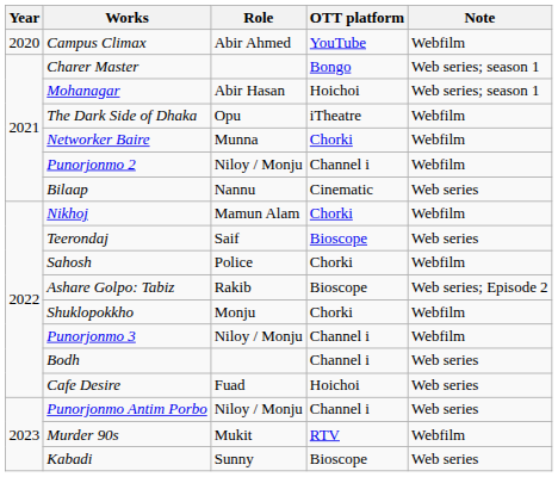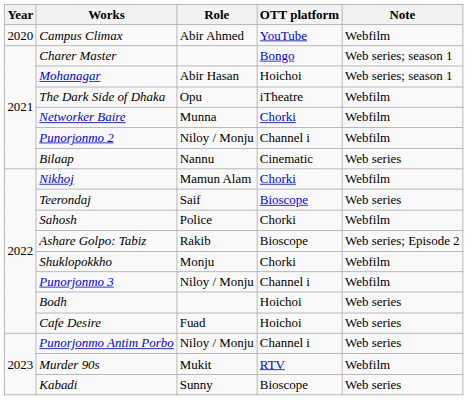 <table class="wikitable">
 <tr>
 <th>Year</th>
 <th>Works</th>
 <th>Role</th>
 <th>OTT platform</th>
 <th>Note</th>
 </tr>
 <tr>
 <td>2020</td>
 <td><em>Campus Climax</em></td>
 <td>Abir Ahmed</td>
 <td><a href='#'>YouTube</a></td>
 <td>Webfilm</td>
 </tr>
 <tr>
 <td rowspan="6">2021</td>
 <td><em>Charer Master</em></td>
 <td></td>
 <td><a href='#'>Bongo</a></td>
 <td>Web series; season 1</td>
 </tr>
 <tr>
 <td><em><a href='#'>Mohanagar</a></em></td>
 <td>Abir Hasan</td>
 <td>Hoichoi</td>
 <td>Web series; season 1</td>
 </tr>
 <tr>
 <td><em>The Dark Side of Dhaka</em></td>
 <td>Opu</td>
 <td>iTheatre</td>
 <td>Webfilm</td>
 </tr>
 <tr>
 <td><em><a href='#'>Networker Baire</a></em></td>
 <td>Munna</td>
 <td><a href='#'>Chorki</a></td>
 <td>Webfilm</td>
 </tr>
 <tr>
 <td><em><a href='#'>Punorjonmo 2</a></em></td>
 <td>Niloy / Monju</td>
 <td>Channel i</td>
 <td>Webfilm</td>
 </tr>
 <tr>
 <td><em>Bilaap</em></td>
 <td>Nannu</td>
 <td>Cinematic</td>
 <td>Web series</td>
 </tr>
 <tr>
 <td rowspan="8">2022</td>
 <td><em><a href='#'>Nikhoj</a></em></td>
 <td>Mamun Alam</td>
 <td><a href='#'>Chorki</a></td>
 <td>Webfilm</td>
 </tr>
 <tr>
 <td><em>Teerondaj</em></td>
 <td>Saif</td>
 <td><a href='#'>Bioscope</a></td>
 <td>Web series</td>
 </tr>
 <tr>
 <td><em>Sahosh</em></td>
 <td>Police</td>
 <td>Chorki</td>
 <td>Webfilm</td>
 </tr>
 <tr>
 <td><em>Ashare Golpo: Tabiz</em></td>
 <td>Rakib</td>
 <td>Bioscope</td>
 <td>Web series; Episode 2</td>
 </tr>
 <tr>
 <td><em>Shuklopokkho</em></td>
 <td>Monju</td>
 <td>Chorki</td>
 <td>Webfilm</td>
 </tr>
 <tr>
 <td><em><a href='#'>Punorjonmo 3</a></em></td>
 <td>Niloy / Monju</td>
 <td>Channel i</td>
 <td>Webfilm</td>
 </tr>
 <tr>
 <td><em>Bodh</em></td>
 <td></td>
-<td>Channel i</td>
+<td>Hoichoi</td>
 <td>Web series </td>
 </tr>
 <tr>
 <td><em>Cafe Desire</em></td>
 <td>Fuad</td>
 <td>Hoichoi</td>
 <td>Web series</td>
 </tr>
 <tr>
 <td rowspan="3">2023</td>
 <td><em><a href='#'>Punorjonmo Antim Porbo</a></em></td>
 <td>Niloy / Monju</td>
 <td>Channel i</td>
 <td>Web series</td>
 </tr>
 <tr>
 <td><em>Murder 90s</em></td>
 <td>Mukit</td>
 <td><a href='#'>RTV</a></td>
 <td>Webfilm</td>
 </tr>
 <tr>
 <td><em>Kabadi</em></td>
 <td>Sunny</td>
 <td>Bioscope</td>
 <td>Web series</td>
 </tr>
 </table>
